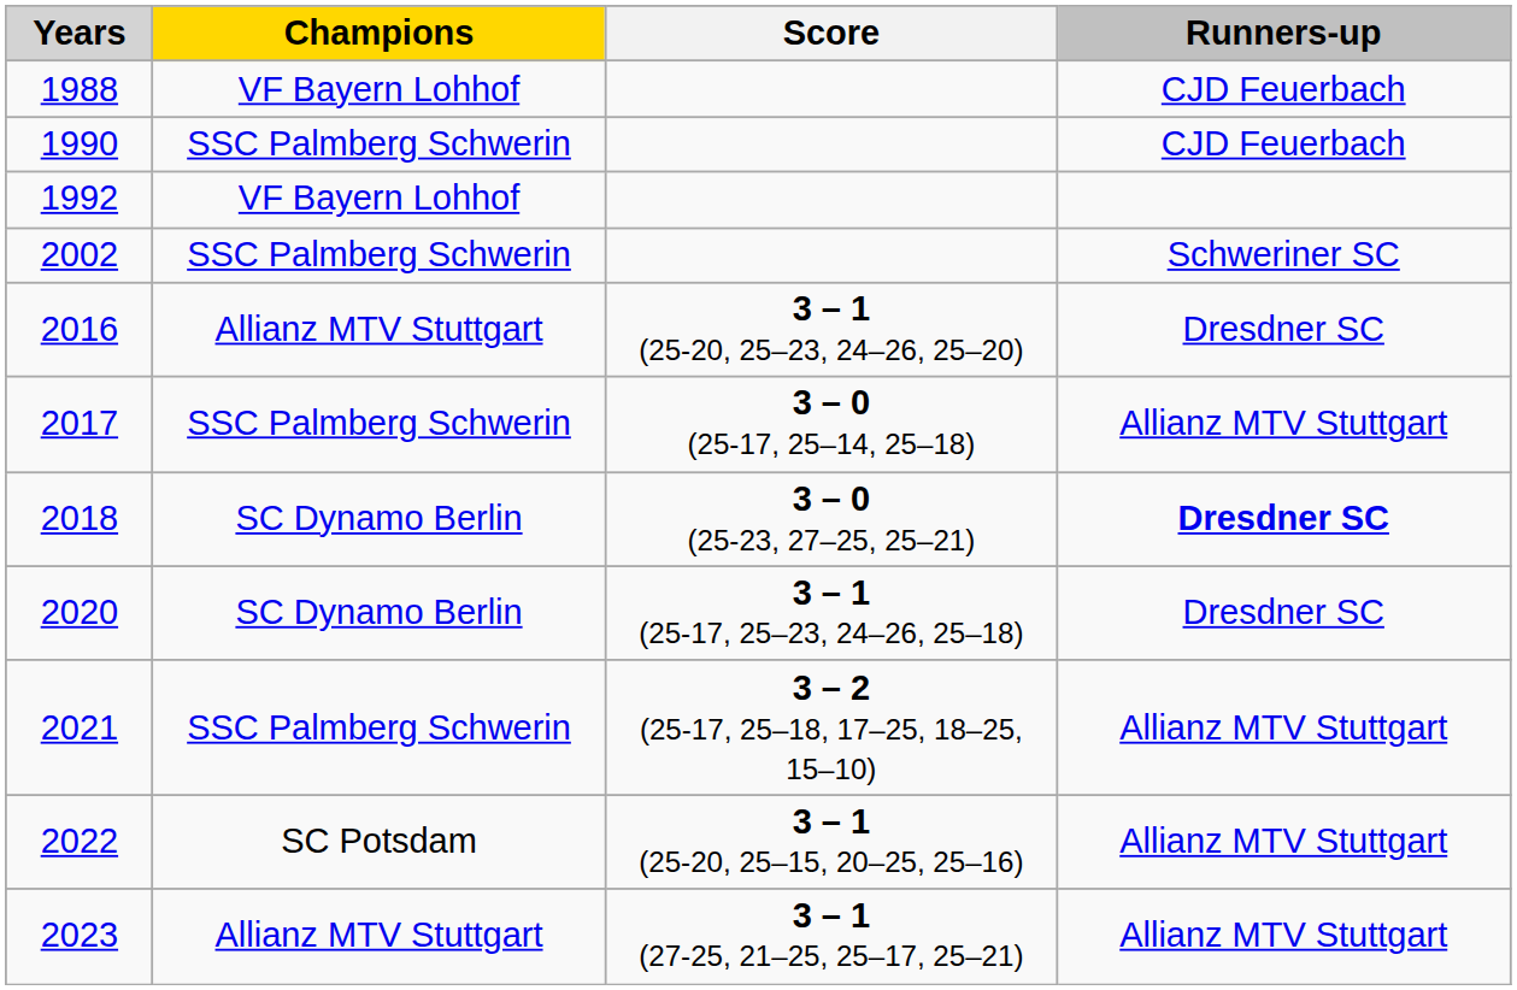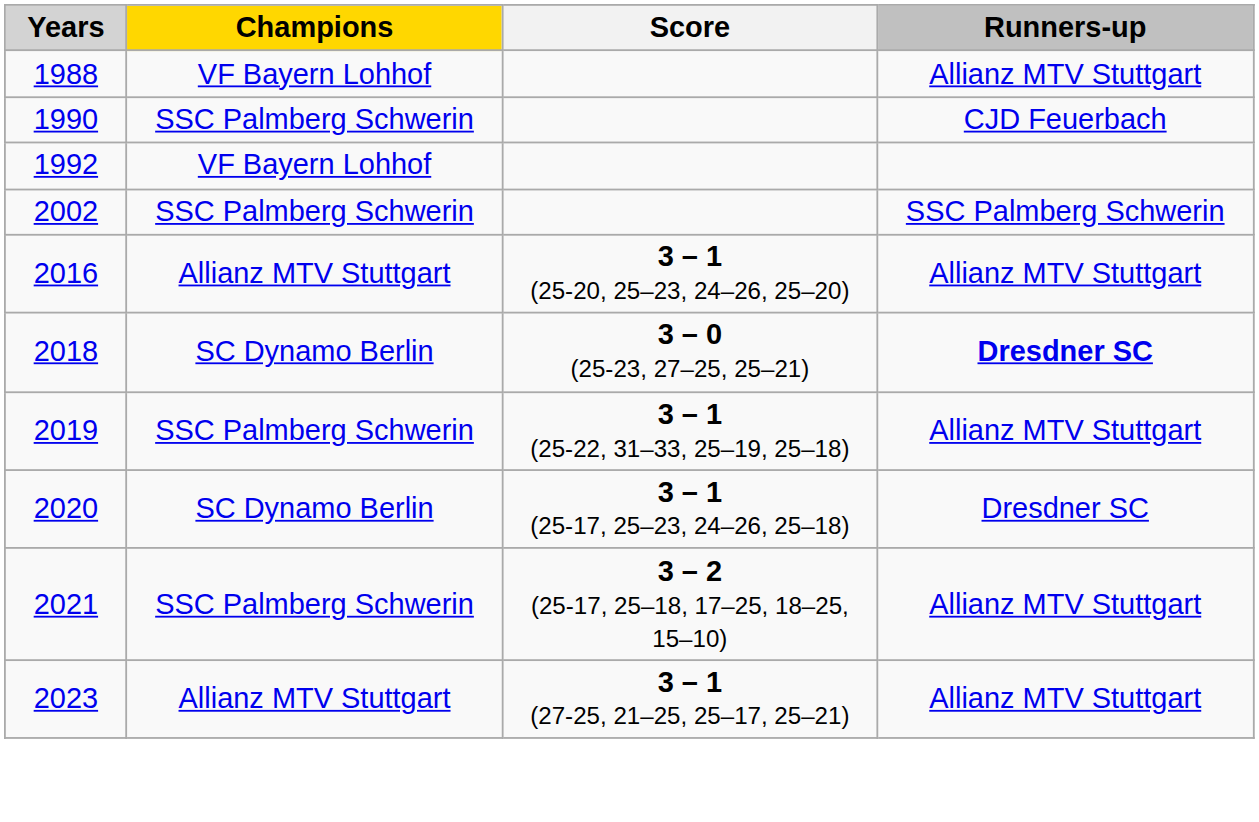 <table class="wikitable" style="text-align:center">
 <tr>
 <th scope="col" width=60; style="background:#d3d3d3">Years</th>
 <th scope="col" width=200; style="background:gold"><strong>Champions</strong></th>
 <th scope="col" width=200>Score</th>
 <th scope="col" width=200; style="background:silver">Runners-up</th>
 </tr>
 <tr>
 <td><a href='#'>1988</a></td>
 <td><a href='#'>VF Bayern Lohhof</a></td>
 <td></td>
-<td><a href='#'>CJD Feuerbach</a></td>
+<td><a href='#'>Allianz MTV Stuttgart</a></td>
 </tr>
 <tr>
 <td><a href='#'>1990</a></td>
 <td><a href='#'>SSC Palmberg Schwerin</a></td>
 <td></td>
 <td><a href='#'>CJD Feuerbach</a></td>
 </tr>
 <tr>
 <td><a href='#'>1992</a></td>
 <td><a href='#'>VF Bayern Lohhof</a></td>
 <td></td>
 <td></td>
 </tr>
 <tr>
 <td><a href='#'>2002</a></td>
 <td><a href='#'>SSC Palmberg Schwerin</a></td>
 <td></td>
-<td><a href='#'>Schweriner SC</a></td>
+<td><a href='#'>SSC Palmberg Schwerin</a></td>
 </tr>
 <tr>
 <td><a href='#'>2016</a></td>
 <td><a href='#'>Allianz MTV Stuttgart</a></td>
 <td><strong>3 – 1</strong><br><small>(25-20, 25–23, 24–26, 25–20)</small></td>
-<td><a href='#'>Dresdner SC</a></td>
-</tr>
-<tr>
-<td><a href='#'>2017</a></td>
-<td><a href='#'>SSC Palmberg Schwerin</a></td>
-<td><strong>3 – 0</strong><br><small>(25-17, 25–14, 25–18)</small></td>
 <td><a href='#'>Allianz MTV Stuttgart</a></td>
 </tr>
 <tr>
 <td><a href='#'>2018</a></td>
 <td><a href='#'>SC Dynamo Berlin</a></td>
 <td><strong>3 – 0</strong><br><small>(25-23, 27–25, 25–21)</small></td>
 <td><strong><a href='#'>Dresdner SC</a></strong></td>
+</tr>
+<tr>
+<td><a href='#'>2019</a></td>
+<td><a href='#'>SSC Palmberg Schwerin</a></td>
+<td><strong>3 – 1</strong><br><small>(25-22, 31–33, 25–19, 25–18)</small></td>
+<td><a href='#'>Allianz MTV Stuttgart</a></td>
 </tr>
 <tr>
 <td><a href='#'>2020</a></td>
 <td><a href='#'>SC Dynamo Berlin</a></td>
 <td><strong>3 – 1</strong><br><small>(25-17, 25–23, 24–26, 25–18)</small></td>
 <td><a href='#'>Dresdner SC</a></td>
 </tr>
 <tr>
 <td><a href='#'>2021</a></td>
 <td><a href='#'>SSC Palmberg Schwerin</a></td>
 <td><strong>3 – 2</strong><br><small>(25-17, 25–18, 17–25, 18–25, 15–10)</small></td>
 <td><a href='#'>Allianz MTV Stuttgart</a></td>
 </tr>
 <tr>
-<td><a href='#'>2022</a></td>
-<td>SC Potsdam</td>
-<td><strong>3 – 1</strong><br><small>(25-20, 25–15, 20–25, 25–16)</small></td>
-<td><a href='#'>Allianz MTV Stuttgart</a></td>
-</tr>
-<tr>
 <td><a href='#'>2023</a></td>
 <td><a href='#'>Allianz MTV Stuttgart</a></td>
 <td><strong>3 – 1</strong><br><small>(27-25, 21–25, 25–17, 25–21)</small></td>
 <td><a href='#'>Allianz MTV Stuttgart</a></td>
 </tr>
 </table>
